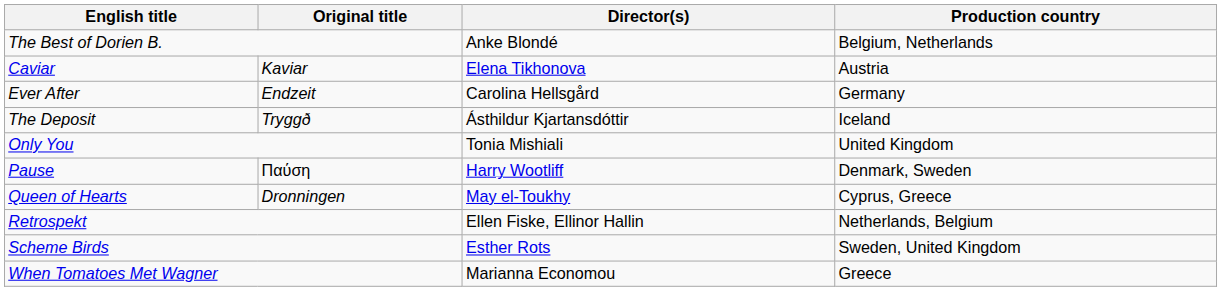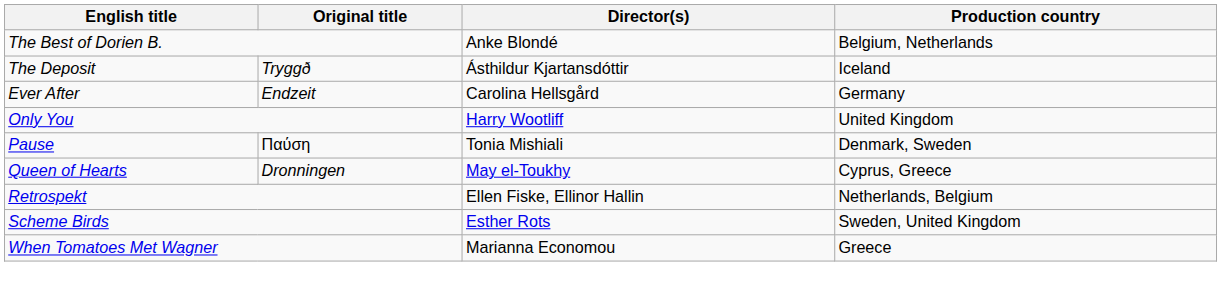 <table class="wikitable" style="width:95%; margin-bottom:2px">
 <tr>
 <th>English title</th>
 <th>Original title</th>
 <th>Director(s)</th>
 <th>Production country</th>
 </tr>
 <tr>
 <td colspan="2"><em>The Best of Dorien B.</em></td>
 <td>Anke Blondé</td>
 <td>Belgium, Netherlands</td>
 </tr>
 <tr>
-<td><em><a href='#'>Caviar</a></em></td>
-<td><em>Kaviar</em></td>
-<td><a href='#'>Elena Tikhonova</a></td>
-<td>Austria</td>
+<td><em>The Deposit</em></td>
+<td><em>Tryggð</em></td>
+<td>Ásthildur Kjartansdóttir</td>
+<td>Iceland</td>
 </tr>
 <tr>
 <td><em>Ever After</em></td>
 <td><em>Endzeit</em></td>
 <td>Carolina Hellsgård</td>
 <td>Germany</td>
 </tr>
 <tr>
-<td><em>The Deposit</em></td>
-<td><em>Tryggð</em></td>
-<td>Ásthildur Kjartansdóttir</td>
-<td>Iceland</td>
-</tr>
-<tr>
 <td colspan="2"><em><a href='#'>Only You</a></em></td>
-<td>Tonia Mishiali</td>
+<td><a href='#'>Harry Wootliff</a></td>
 <td>United Kingdom</td>
 </tr>
 <tr>
 <td><em><a href='#'>Pause</a></em></td>
 <td>Παύση</td>
-<td><a href='#'>Harry Wootliff</a></td>
+<td>Tonia Mishiali</td>
 <td>Denmark, Sweden</td>
 </tr>
 <tr>
 <td><em><a href='#'>Queen of Hearts</a></em></td>
 <td><em>Dronningen</em></td>
 <td><a href='#'>May el-Toukhy</a></td>
 <td>Cyprus, Greece</td>
 </tr>
 <tr>
 <td colspan="2"><em><a href='#'>Retrospekt</a></em></td>
 <td>Ellen Fiske, Ellinor Hallin</td>
 <td>Netherlands, Belgium</td>
 </tr>
 <tr>
 <td colspan="2"><em><a href='#'>Scheme Birds</a></em></td>
 <td><a href='#'>Esther Rots</a></td>
 <td>Sweden, United Kingdom</td>
 </tr>
 <tr>
 <td colspan="2"><em><a href='#'>When Tomatoes Met Wagner</a></em></td>
 <td>Marianna Economou</td>
 <td>Greece</td>
 </tr>
 </table>
